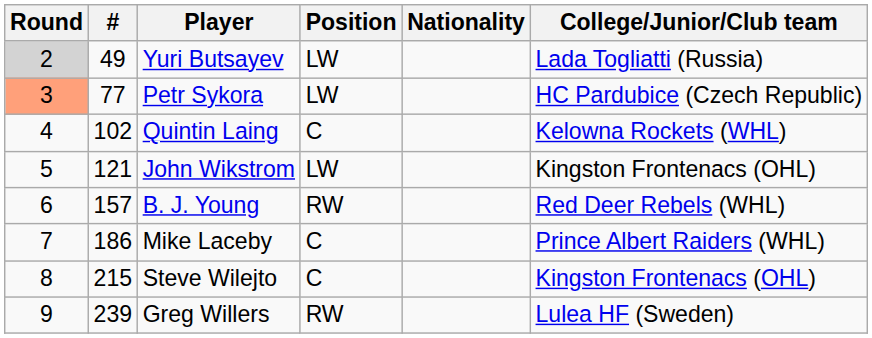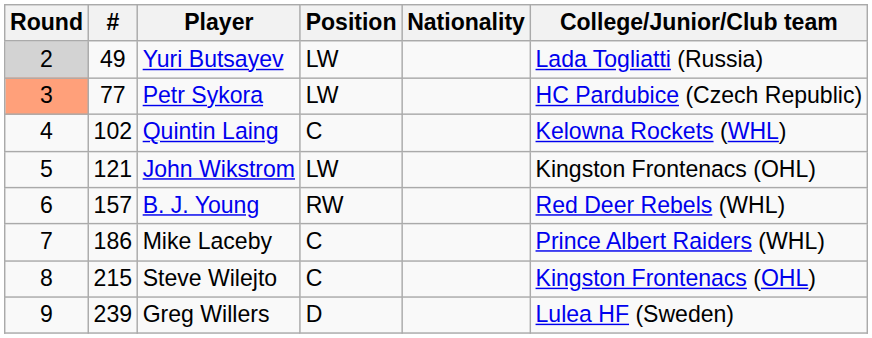 <table class="wikitable">
 <tr>
 <th bgcolor="#DDDDFF">Round</th>
 <th bgcolor="#DDDDFF">#</th>
 <th bgcolor="#DDDDFF">Player</th>
 <th bgcolor="#DDDDFF">Position</th>
 <th bgcolor="#DDDDFF">Nationality</th>
 <th bgcolor="#DDDDFF">College/Junior/Club team</th>
 </tr>
 <tr>
 <td style="background: lightgrey; text-align:center;">2</td>
 <td style="text-align:center;">49</td>
 <td><a href='#'>Yuri Butsayev</a></td>
 <td>LW</td>
 <td></td>
 <td><a href='#'>Lada Togliatti</a> (Russia)</td>
 </tr>
 <tr>
 <td style="background: lightsalmon; text-align:center;">3</td>
 <td style="text-align:center;">77</td>
 <td><a href='#'>Petr Sykora</a></td>
 <td>LW</td>
 <td></td>
 <td><a href='#'>HC Pardubice</a> (Czech Republic)</td>
 </tr>
 <tr>
 <td style="text-align:center;">4</td>
 <td style="text-align:center;">102</td>
 <td><a href='#'>Quintin Laing</a></td>
 <td>C</td>
 <td></td>
 <td><a href='#'>Kelowna Rockets</a> (<a href='#'>WHL</a>)</td>
 </tr>
 <tr>
 <td style="text-align:center;">5</td>
 <td style="text-align:center;">121</td>
 <td><a href='#'>John Wikstrom</a></td>
 <td>LW</td>
 <td></td>
 <td>Kingston Frontenacs (OHL)</td>
 </tr>
 <tr>
 <td style="text-align:center;">6</td>
 <td style="text-align:center;">157</td>
 <td><a href='#'>B. J. Young</a></td>
 <td>RW</td>
 <td></td>
 <td><a href='#'>Red Deer Rebels</a> (WHL)</td>
 </tr>
 <tr>
 <td style="text-align:center;">7</td>
 <td style="text-align:center;">186</td>
 <td>Mike Laceby</td>
 <td>C</td>
 <td></td>
 <td><a href='#'>Prince Albert Raiders</a> (WHL)</td>
 </tr>
 <tr>
 <td style="text-align:center;">8</td>
 <td style="text-align:center;">215</td>
 <td>Steve Wilejto</td>
 <td>C</td>
 <td></td>
 <td><a href='#'>Kingston Frontenacs</a> (<a href='#'>OHL</a>)</td>
 </tr>
 <tr>
 <td style="text-align:center;">9</td>
 <td style="text-align:center;">239</td>
 <td>Greg Willers</td>
-<td>RW</td>
+<td>D</td>
 <td></td>
 <td><a href='#'>Lulea HF</a> (Sweden)</td>
 </tr>
 </table>
